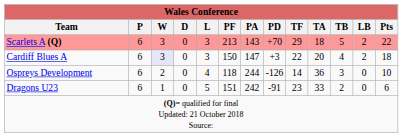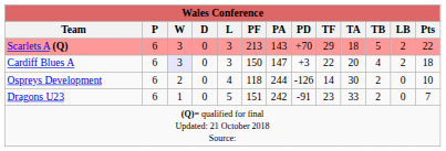 <table class="wikitable" style="text-align:center">
 <tr bgcolor=dd6666>
 <td colspan="13" cellpadding="0" cellspacing="0"><strong>Wales Conference</strong></td>
 </tr>
 <tr>
 <th style="width:200px">Team</th>
 <th width="30">P</th>
 <th width="30">W</th>
 <th width="30">D</th>
 <th width="30">L</th>
 <th width="30">PF</th>
 <th width="30">PA</th>
 <th width="30">PD</th>
 <th width="30">TF</th>
 <th width="30">TA</th>
 <th width="30">TB</th>
 <th width="30">LB</th>
 <th width="30">Pts</th>
 </tr>
 <tr bgcolor=ff9999>
 <td align="left"> <a href='#'>Scarlets A</a> <strong>(Q)</strong></td>
 <td>6</td>
 <td>3</td>
 <td>0</td>
 <td>3</td>
 <td>213</td>
 <td>143</td>
 <td>+70</td>
 <td>29</td>
 <td>18</td>
 <td>5</td>
 <td>2</td>
 <td>22</td>
 </tr>
 <tr>
 <td align="left"> <a href='#'>Cardiff Blues A</a></td>
 <td>6</td>
 <td style="background: lavender;">3</td>
 <td>0</td>
 <td>3</td>
 <td>150</td>
 <td>147</td>
 <td>+3</td>
 <td>22</td>
 <td>20</td>
 <td>4</td>
 <td>2</td>
 <td>18</td>
 </tr>
 <tr>
 <td align="left"> <a href='#'>Ospreys Development</a></td>
 <td>6</td>
 <td>2</td>
 <td>0</td>
 <td>4</td>
 <td>118</td>
 <td>244</td>
 <td>-126</td>
 <td>14</td>
-<td>36</td>
-<td>3</td>
+<td>30</td>
+<td>2</td>
 <td>0</td>
 <td>10</td>
 </tr>
 <tr>
 <td align="left"> <a href='#'>Dragons U23</a></td>
 <td>6</td>
 <td>1</td>
 <td>0</td>
 <td>5</td>
 <td>151</td>
 <td>242</td>
 <td>-91</td>
 <td>23</td>
 <td>33</td>
 <td>2</td>
 <td>0</td>
-<td>6</td>
+<td>7</td>
 </tr>
 <tr>
 <td colspan="13" style="border:0px"><small><strong>(Q)</strong>= qualified for final<br>Updated: 21 October 2018<br>Source: </small></td>
 </tr>
 </table>
